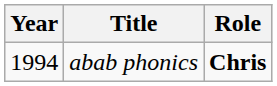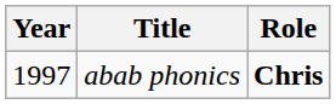 <table class="wikitable">
 <tr>
 <th>Year</th>
 <th>Title</th>
 <th>Role</th>
 </tr>
 <tr>
-<td>1994</td>
+<td>1997</td>
 <td><em>abab phonics</em></td>
 <td><strong>Chris</strong></td>
 </tr>
 </table>
